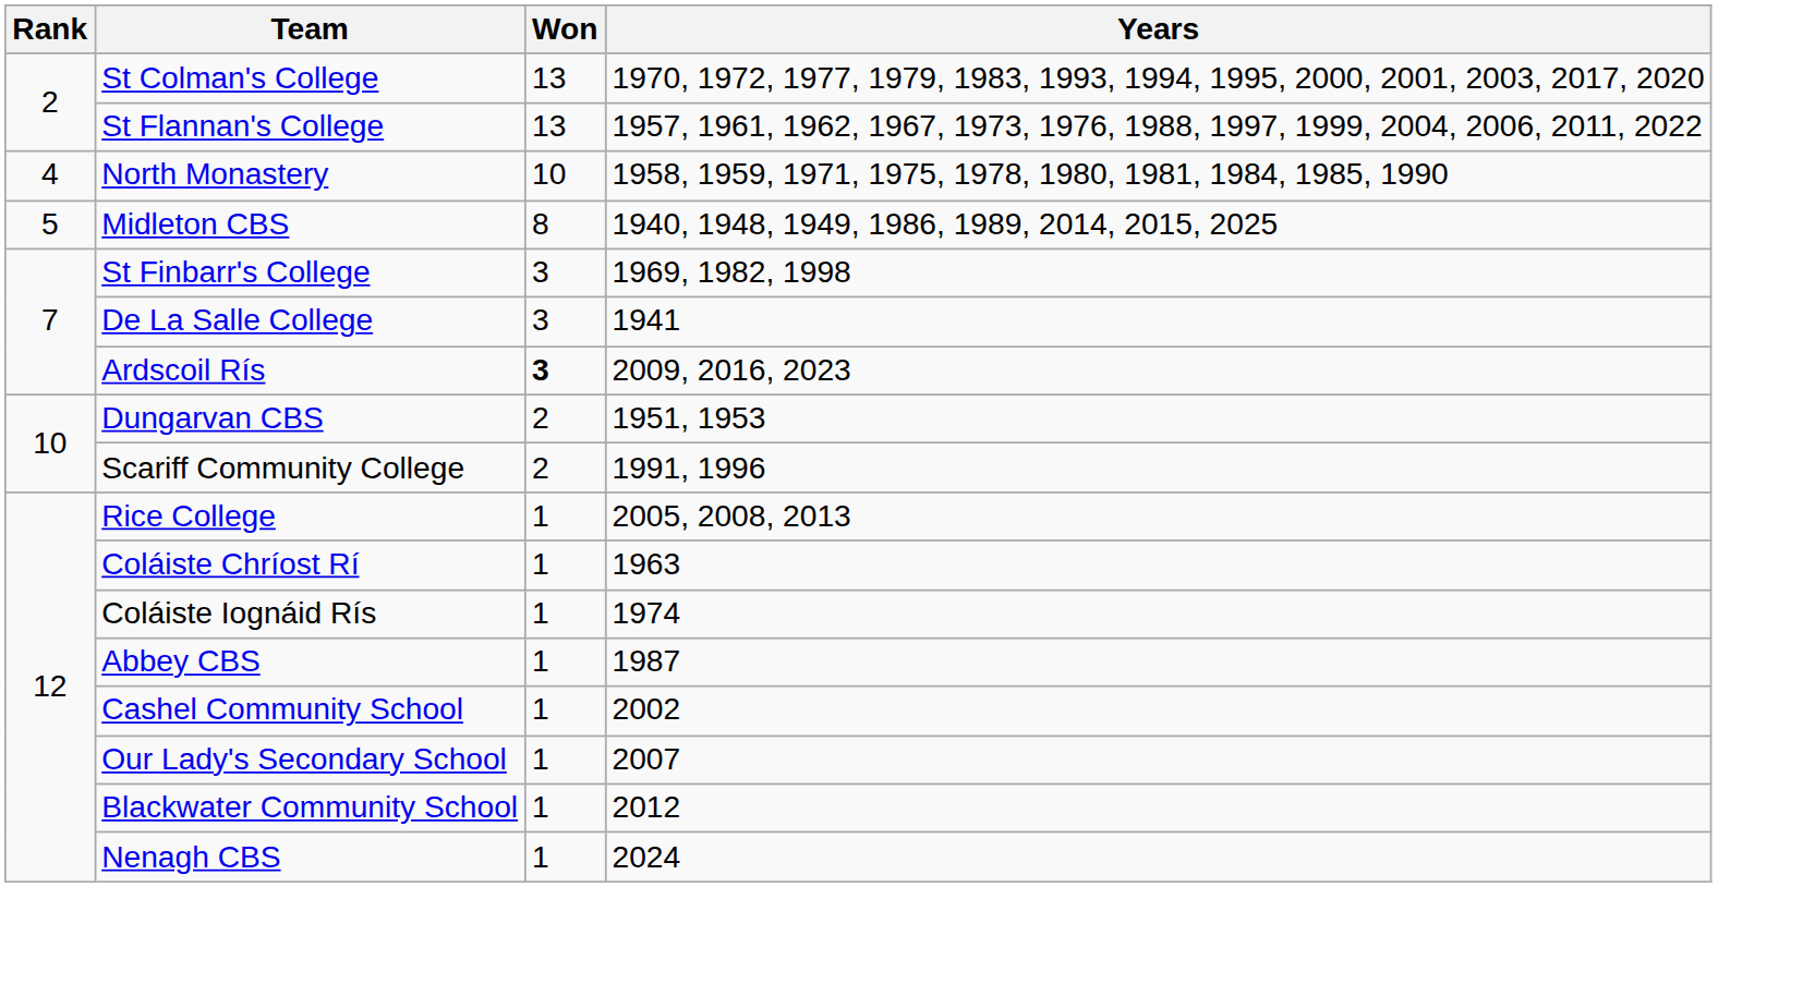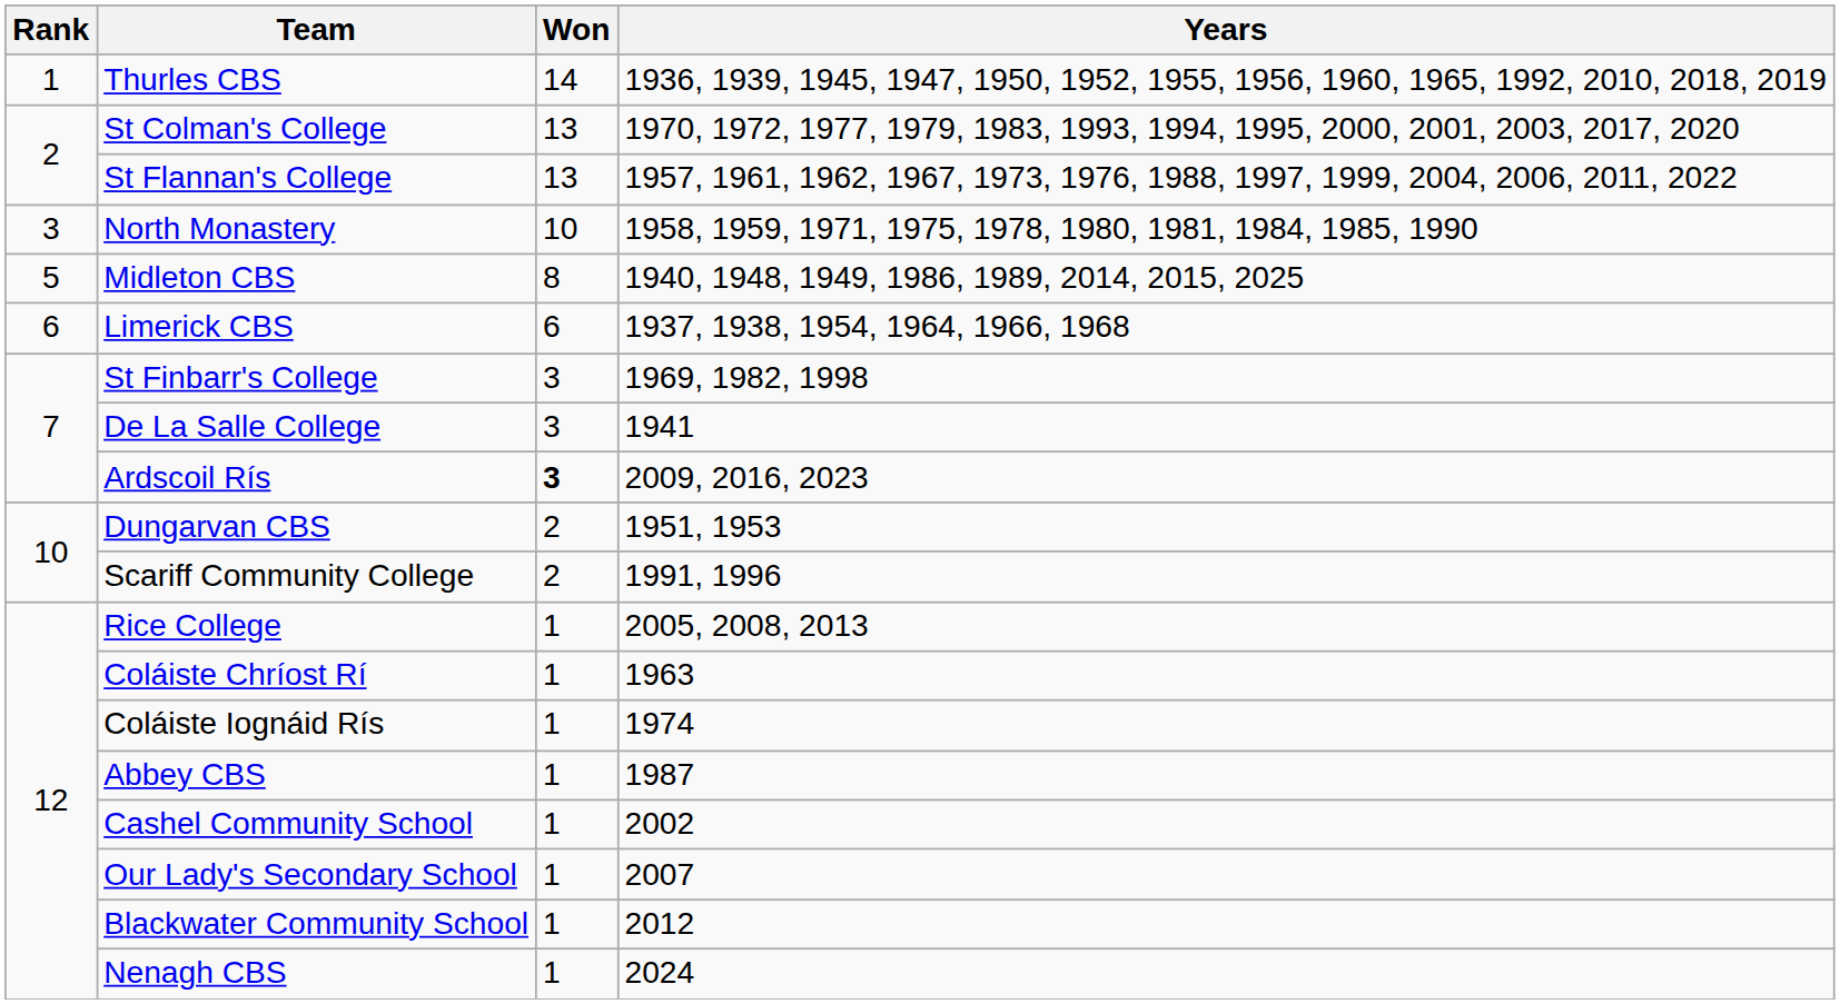 <table class="wikitable sortable">
 <tr>
 <th>Rank</th>
 <th>Team</th>
 <th>Won</th>
 <th>Years</th>
+</tr>
+<tr>
+<td align=center>1</td>
+<td> <a href='#'>Thurles CBS</a></td>
+<td>14</td>
+<td>1936, 1939, 1945, 1947, 1950, 1952, 1955, 1956, 1960, 1965, 1992, 2010, 2018, 2019</td>
 </tr>
 <tr>
 <td rowspan="2" style="text-align:center;">2</td>
 <td> <a href='#'>St Colman's College</a></td>
 <td>13</td>
 <td>1970, 1972, 1977, 1979, 1983, 1993, 1994, 1995, 2000, 2001, 2003, 2017, 2020</td>
 </tr>
 <tr>
 <td> <a href='#'>St Flannan's College</a></td>
 <td>13</td>
 <td>1957, 1961, 1962, 1967, 1973, 1976, 1988, 1997, 1999, 2004, 2006, 2011, 2022</td>
 </tr>
 <tr>
-<td align=center>4</td>
+<td align=center>3</td>
 <td> <a href='#'>North Monastery</a></td>
 <td>10</td>
 <td>1958, 1959, 1971, 1975, 1978, 1980, 1981, 1984, 1985, 1990</td>
 </tr>
 <tr>
 <td align=center>5</td>
 <td> <a href='#'>Midleton CBS</a></td>
 <td>8</td>
 <td>1940, 1948, 1949, 1986, 1989, 2014, 2015, 2025</td>
+</tr>
+<tr>
+<td align=center>6</td>
+<td> <a href='#'>Limerick CBS</a></td>
+<td>6</td>
+<td>1937, 1938, 1954, 1964, 1966, 1968</td>
 </tr>
 <tr>
 <td rowspan="3" style="text-align:center;">7</td>
 <td> <a href='#'>St Finbarr's College</a></td>
 <td>3</td>
 <td>1969, 1982, 1998</td>
 </tr>
 <tr>
 <td> <a href='#'>De La Salle College</a></td>
 <td>3</td>
 <td>1941</td>
 </tr>
 <tr>
 <td> <a href='#'>Ardscoil Rís</a></td>
 <td><strong>3</strong></td>
 <td>2009, 2016, 2023</td>
 </tr>
 <tr>
 <td rowspan="2" style="text-align:center;">10</td>
 <td> <a href='#'>Dungarvan CBS</a></td>
 <td>2</td>
 <td>1951, 1953</td>
 </tr>
 <tr>
 <td> Scariff Community College</td>
 <td>2</td>
 <td>1991, 1996</td>
 </tr>
 <tr>
 <td rowspan="8" style="text-align:center;">12</td>
 <td> <a href='#'>Rice College</a></td>
 <td>1</td>
 <td>2005, 2008, 2013</td>
 </tr>
 <tr>
 <td> <a href='#'>Coláiste Chríost Rí</a></td>
 <td>1</td>
 <td>1963</td>
 </tr>
 <tr>
 <td> Coláiste Iognáid Rís</td>
 <td>1</td>
 <td>1974</td>
 </tr>
 <tr>
 <td> <a href='#'>Abbey CBS</a></td>
 <td>1</td>
 <td>1987</td>
 </tr>
 <tr>
 <td> <a href='#'>Cashel Community School</a></td>
 <td>1</td>
 <td>2002</td>
 </tr>
 <tr>
 <td> <a href='#'>Our Lady's Secondary School</a></td>
 <td>1</td>
 <td>2007</td>
 </tr>
 <tr>
 <td> <a href='#'>Blackwater Community School</a></td>
 <td>1</td>
 <td>2012</td>
 </tr>
 <tr>
 <td> <a href='#'>Nenagh CBS</a></td>
 <td>1</td>
 <td>2024</td>
 </tr>
 </table>
